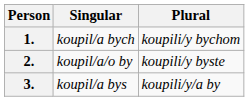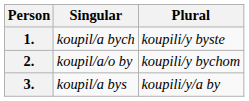 <table class="wikitable floatright">
 <tr>
 <th>Person</th>
 <th>Singular</th>
 <th>Plural</th>
 </tr>
 <tr>
 <th>1.</th>
 <td><em>koupil/a bych</em></td>
-<td><em>koupili/y bychom</em></td>
+<td><em>koupili/y byste</em></td>
 </tr>
 <tr>
 <th>2.</th>
 <td><em>koupil/a/o by</em></td>
-<td><em>koupili/y byste</em></td>
+<td><em>koupili/y bychom</em></td>
 </tr>
 <tr>
 <th>3.</th>
 <td><em>koupil/a bys</em></td>
 <td><em>koupili/y/a by</em></td>
 </tr>
 </table>
